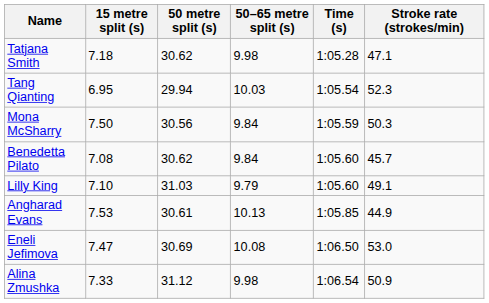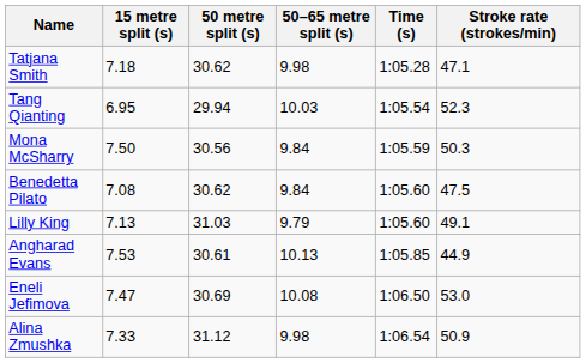 <table class="wikitable sortable mw-collapsible">
 <tr>
 <th scope="col">Name</th>
 <th scope="col">15 metre split (s)</th>
 <th scope="col">50 metre split (s)</th>
 <th scope="col">50–65 metre split (s)</th>
 <th scope="col">Time (s)</th>
 <th scope="col">Stroke rate (strokes/min)</th>
 </tr>
 <tr>
 <td><a href='#'>Tatjana Smith</a></td>
 <td>7.18</td>
 <td>30.62</td>
 <td>9.98</td>
 <td>1:05.28</td>
 <td>47.1</td>
 </tr>
 <tr>
 <td><a href='#'>Tang Qianting</a></td>
 <td>6.95</td>
 <td>29.94</td>
 <td>10.03</td>
 <td>1:05.54</td>
 <td>52.3</td>
 </tr>
 <tr>
 <td><a href='#'>Mona McSharry</a></td>
 <td>7.50</td>
 <td>30.56</td>
 <td>9.84</td>
 <td>1:05.59</td>
 <td>50.3</td>
 </tr>
 <tr>
 <td><a href='#'>Benedetta Pilato</a></td>
 <td>7.08</td>
 <td>30.62</td>
 <td>9.84</td>
 <td>1:05.60</td>
-<td>45.7</td>
+<td>47.5</td>
 </tr>
 <tr>
 <td><a href='#'>Lilly King</a></td>
-<td>7.10</td>
+<td>7.13</td>
 <td>31.03</td>
 <td>9.79</td>
 <td>1:05.60</td>
 <td>49.1</td>
 </tr>
 <tr>
 <td><a href='#'>Angharad Evans</a></td>
 <td>7.53</td>
 <td>30.61</td>
 <td>10.13</td>
 <td>1:05.85</td>
 <td>44.9</td>
 </tr>
 <tr>
 <td><a href='#'>Eneli Jefimova</a></td>
 <td>7.47</td>
 <td>30.69</td>
 <td>10.08</td>
 <td>1:06.50</td>
 <td>53.0</td>
 </tr>
 <tr>
 <td><a href='#'>Alina Zmushka</a></td>
 <td>7.33</td>
 <td>31.12</td>
 <td>9.98</td>
 <td>1:06.54</td>
 <td>50.9</td>
 </tr>
 </table>
